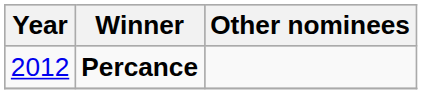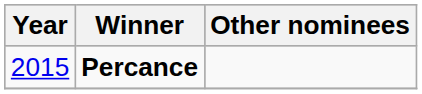 <table class="wikitable">
 <tr>
 <th>Year</th>
 <th>Winner</th>
 <th>Other nominees</th>
 </tr>
 <tr>
-<td><a href='#'>2012</a></td>
+<td><a href='#'>2015</a></td>
 <td> <strong>Percance</strong></td>
 <td></td>
 </tr>
 <tr>
 </tr>
 </table>
